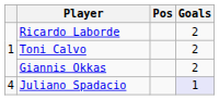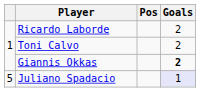 <table class="wikitable">
 <tr>
 <th></th>
 <th style="width:150px;">Player</th>
 <th>Pos</th>
 <th>Goals</th>
 </tr>
 <tr>
 <td style="text-align:center;" rowspan="3">1</td>
 <td> <a href='#'>Ricardo Laborde</a></td>
 <td align=center></td>
 <td align=center>2</td>
 </tr>
 <tr>
 <td> <a href='#'>Toni Calvo</a></td>
 <td align=center></td>
 <td align=center>2</td>
 </tr>
 <tr>
 <td> <a href='#'>Giannis Okkas</a></td>
 <td align=center></td>
-<td align=center>2</td>
+<td align=center><strong>2</strong></td>
 </tr>
 <tr>
-<td align=center>4</td>
+<td align=center>5</td>
 <td> <a href='#'>Juliano Spadacio</a></td>
 <td align=center></td>
 <td align=center style="background: lavender;">1</td>
 </tr>
 </table>
